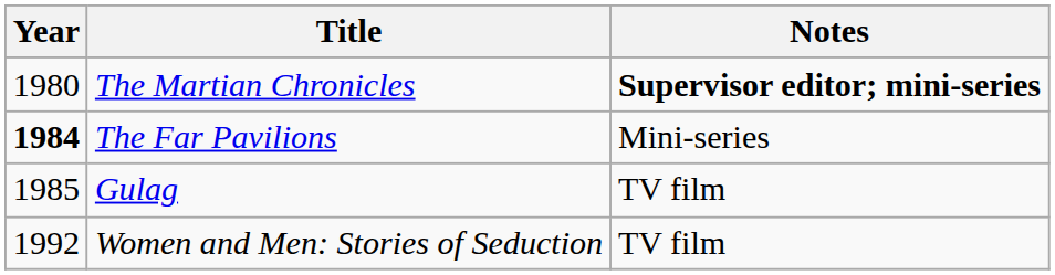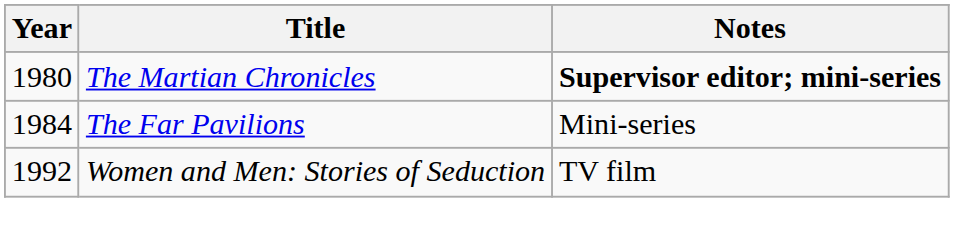 <table class="wikitable sortable">
 <tr>
 <th>Year</th>
 <th>Title</th>
 <th class="unsortable">Notes</th>
 </tr>
 <tr>
 <td>1980</td>
 <td><em><a href='#'>The Martian Chronicles</a></em></td>
 <td><strong>Supervisor editor; mini-series</strong></td>
 </tr>
 <tr>
-<td><strong>1984</strong></td>
+<td>1984</td>
 <td><em><a href='#'>The Far Pavilions</a></em></td>
 <td>Mini-series</td>
-</tr>
-<tr>
-<td>1985</td>
-<td><em><a href='#'>Gulag</a></em></td>
-<td>TV film</td>
 </tr>
 <tr>
 <td>1992</td>
 <td><em>Women and Men: Stories of Seduction</em></td>
 <td>TV film</td>
 </tr>
 </table>
